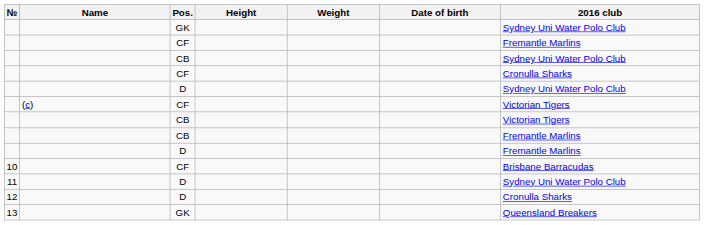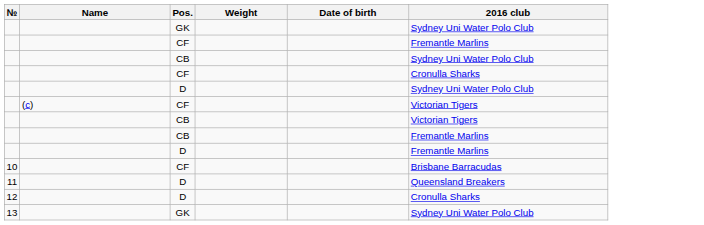 <table class="wikitable sortable" style="font-size:95%; text-align:center;">
 <tr>
 <th>№</th>
 <th style="width:15em">Name</th>
 <th>Pos.</th>
-<th style="width:9em">Height</th>
 <th style="width:9em">Weight</th>
 <th style="width:12em">Date of birth</th>
 <th style="width:20em">2016 club</th>
 </tr>
 <tr>
 <td></td>
 <td style="text-align:left;"></td>
 <td>GK</td>
 <td></td>
+<td style="text-align:right;"></td>
+<td style="text-align:left;"> <a href='#'>Sydney Uni Water Polo Club</a></td>
+</tr>
+<tr>
+<td></td>
+<td style="text-align:left;"></td>
+<td>CF</td>
+<td></td>
+<td style="text-align:right;"></td>
+<td style="text-align:left;"> <a href='#'>Fremantle Marlins</a></td>
+</tr>
+<tr>
+<td></td>
+<td style="text-align:left;"></td>
+<td>CB</td>
 <td></td>
 <td style="text-align:right;"></td>
 <td style="text-align:left;"> <a href='#'>Sydney Uni Water Polo Club</a></td>
 </tr>
 <tr>
 <td></td>
 <td style="text-align:left;"></td>
 <td>CF</td>
 <td></td>
-<td></td>
-<td style="text-align:right;"></td>
-<td style="text-align:left;"> <a href='#'>Fremantle Marlins</a></td>
-</tr>
-<tr>
-<td></td>
-<td style="text-align:left;"></td>
-<td>CB</td>
-<td></td>
-<td></td>
-<td style="text-align:right;"></td>
-<td style="text-align:left;"> <a href='#'>Sydney Uni Water Polo Club</a></td>
-</tr>
-<tr>
-<td></td>
-<td style="text-align:left;"></td>
-<td>CF</td>
-<td></td>
-<td></td>
 <td style="text-align:right;"></td>
 <td style="text-align:left;"> <a href='#'>Cronulla Sharks</a></td>
 </tr>
 <tr>
 <td></td>
 <td style="text-align:left;"></td>
 <td>D</td>
-<td></td>
 <td></td>
 <td style="text-align:right;"></td>
 <td style="text-align:left;"> <a href='#'>Sydney Uni Water Polo Club</a></td>
 </tr>
 <tr>
 <td></td>
 <td style="text-align:left;"> (<a href='#'>c</a>)</td>
 <td>CF</td>
 <td></td>
+<td style="text-align:right;"></td>
+<td style="text-align:left;"> <a href='#'>Victorian Tigers</a></td>
+</tr>
+<tr>
+<td></td>
+<td style="text-align:left;"></td>
+<td>CB</td>
 <td></td>
 <td style="text-align:right;"></td>
 <td style="text-align:left;"> <a href='#'>Victorian Tigers</a></td>
 </tr>
 <tr>
 <td></td>
 <td style="text-align:left;"></td>
 <td>CB</td>
 <td></td>
-<td></td>
-<td style="text-align:right;"></td>
-<td style="text-align:left;"> <a href='#'>Victorian Tigers</a></td>
-</tr>
-<tr>
-<td></td>
-<td style="text-align:left;"></td>
-<td>CB</td>
-<td></td>
-<td></td>
 <td style="text-align:right;"></td>
 <td style="text-align:left;"> <a href='#'>Fremantle Marlins</a></td>
 </tr>
 <tr>
 <td></td>
 <td style="text-align:left;"></td>
 <td>D</td>
-<td></td>
 <td></td>
 <td style="text-align:right;"></td>
 <td style="text-align:left;"> <a href='#'>Fremantle Marlins</a></td>
 </tr>
 <tr>
 <td>10</td>
 <td style="text-align:left;"></td>
 <td>CF</td>
 <td></td>
-<td></td>
 <td style="text-align:right;"></td>
 <td style="text-align:left;"> <a href='#'>Brisbane Barracudas</a></td>
 </tr>
 <tr>
 <td>11</td>
 <td style="text-align:left;"></td>
 <td>D</td>
 <td></td>
-<td></td>
 <td style="text-align:right;"></td>
-<td style="text-align:left;"> <a href='#'>Sydney Uni Water Polo Club</a></td>
+<td style="text-align:left;"> <a href='#'>Queensland Breakers</a></td>
 </tr>
 <tr>
 <td>12</td>
 <td style="text-align:left;"></td>
 <td>D</td>
-<td></td>
 <td></td>
 <td style="text-align:right;"></td>
 <td style="text-align:left;"> <a href='#'>Cronulla Sharks</a></td>
 </tr>
 <tr>
 <td>13</td>
 <td style="text-align:left;"></td>
 <td>GK</td>
 <td></td>
-<td></td>
 <td style="text-align:right;"></td>
-<td style="text-align:left;"> <a href='#'>Queensland Breakers</a></td>
+<td style="text-align:left;"> <a href='#'>Sydney Uni Water Polo Club</a></td>
 </tr>
 </table>
